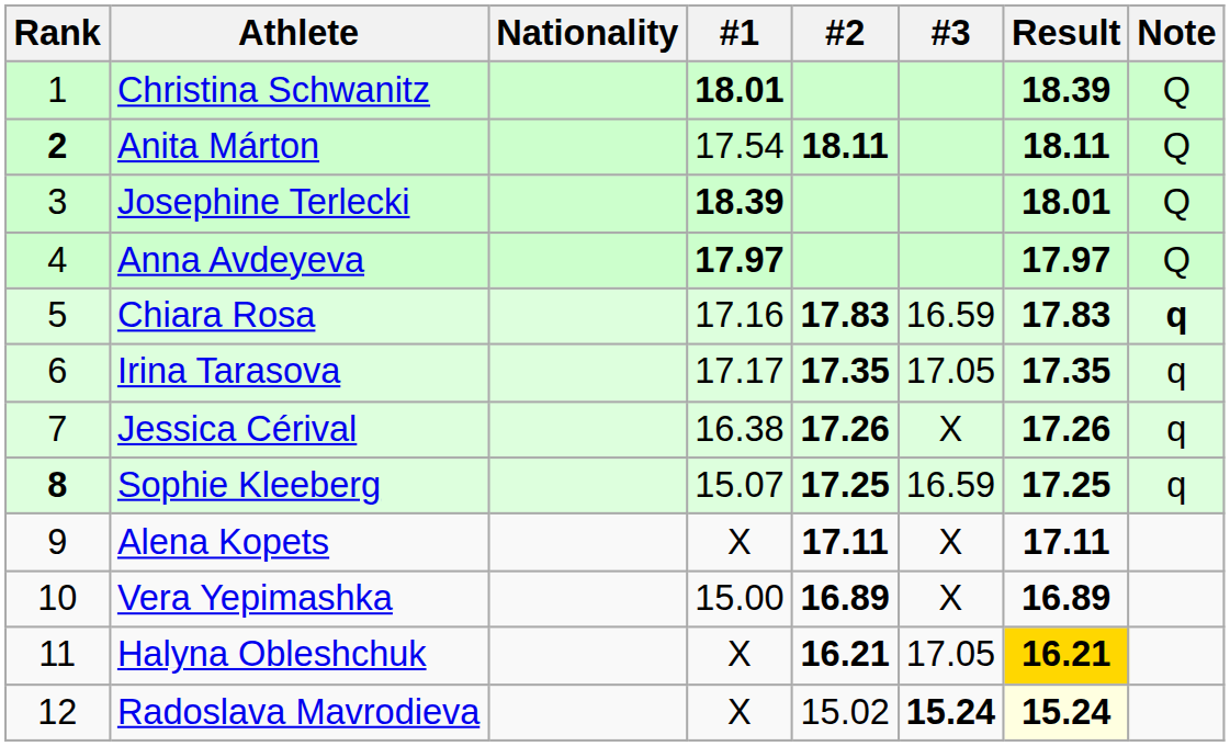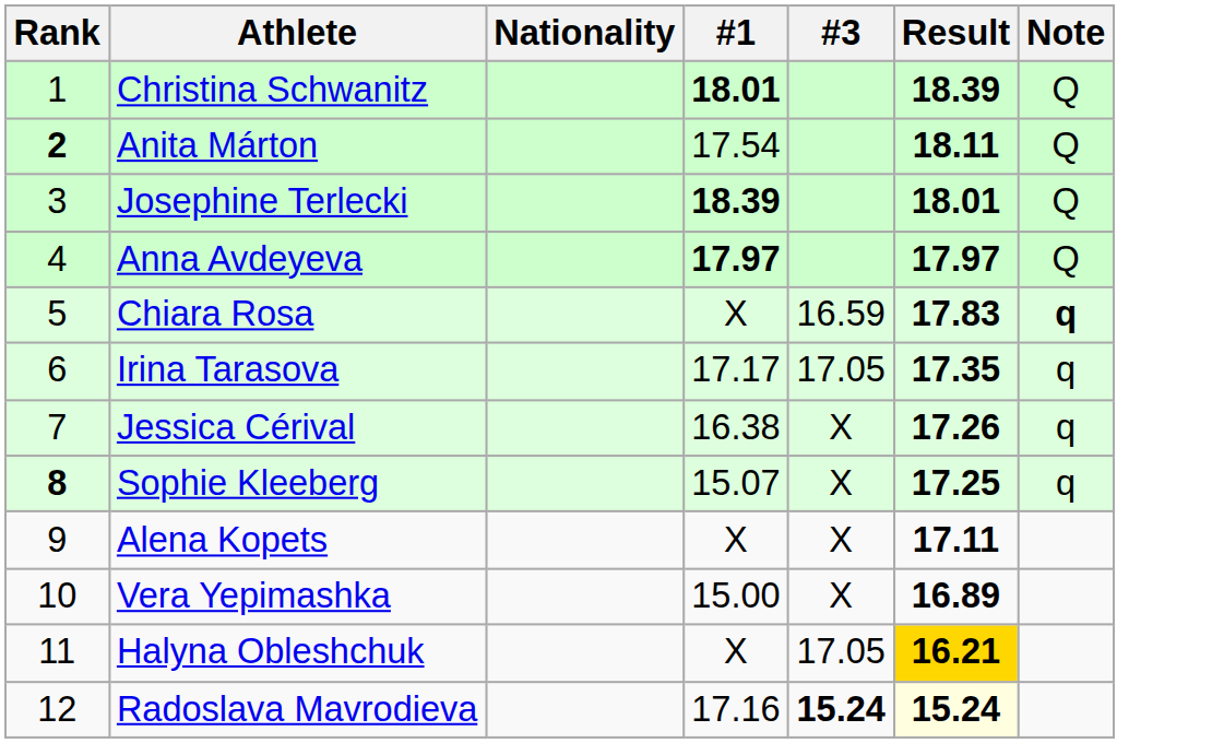 <table class="wikitable sortable" style="text-align:center">
 <tr>
 <th>Rank</th>
 <th>Athlete</th>
 <th>Nationality</th>
 <th>#1</th>
-<th>#2</th>
 <th>#3</th>
 <th>Result</th>
 <th>Note</th>
 </tr>
 <tr bgcolor=ccffcc>
 <td>1</td>
 <td align=left><a href='#'>Christina Schwanitz</a></td>
 <td align=left></td>
 <td><strong>18.01</strong></td>
 <td></td>
-<td></td>
 <td><strong>18.39 </strong></td>
 <td>Q</td>
 </tr>
 <tr bgcolor=ccffcc>
 <td><strong>2</strong></td>
 <td align=left><a href='#'>Anita Márton</a></td>
 <td align=left></td>
 <td>17.54</td>
-<td><strong>18.11</strong></td>
 <td></td>
 <td><strong>18.11</strong></td>
 <td>Q</td>
 </tr>
 <tr bgcolor=ccffcc>
 <td>3</td>
 <td align=left><a href='#'>Josephine Terlecki</a></td>
 <td align=left></td>
 <td><strong>18.39 </strong></td>
 <td></td>
-<td></td>
 <td><strong>18.01</strong></td>
 <td>Q</td>
 </tr>
 <tr bgcolor=ccffcc>
 <td>4</td>
 <td align=left><a href='#'>Anna Avdeyeva</a></td>
 <td align=left></td>
 <td><strong>17.97</strong></td>
 <td></td>
-<td></td>
 <td><strong>17.97</strong></td>
 <td>Q</td>
 </tr>
 <tr bgcolor=ddffdd>
 <td>5</td>
 <td align=left><a href='#'>Chiara Rosa</a></td>
 <td align=left></td>
-<td>17.16</td>
-<td><strong>17.83</strong></td>
+<td>X</td>
 <td>16.59</td>
 <td><strong>17.83</strong></td>
 <td><strong>q</strong></td>
 </tr>
 <tr bgcolor=ddffdd>
 <td>6</td>
 <td align=left><a href='#'>Irina Tarasova</a></td>
 <td align=left></td>
 <td>17.17</td>
-<td><strong>17.35</strong></td>
 <td>17.05</td>
 <td><strong>17.35</strong></td>
 <td>q</td>
 </tr>
 <tr bgcolor=ddffdd>
 <td>7</td>
 <td align=left><a href='#'>Jessica Cérival</a></td>
 <td align=left></td>
 <td>16.38</td>
-<td><strong>17.26</strong></td>
 <td>X</td>
 <td><strong>17.26</strong></td>
 <td>q</td>
 </tr>
 <tr bgcolor=ddffdd>
 <td><strong>8</strong></td>
 <td align=left><a href='#'>Sophie Kleeberg</a></td>
 <td align=left></td>
 <td>15.07</td>
-<td><strong>17.25</strong></td>
-<td>16.59</td>
+<td>X</td>
 <td><strong>17.25</strong></td>
 <td>q</td>
 </tr>
 <tr>
 <td>9</td>
 <td align=left><a href='#'>Alena Kopets</a></td>
 <td align=left></td>
 <td>X</td>
-<td><strong>17.11</strong></td>
 <td>X</td>
 <td><strong>17.11</strong></td>
 <td></td>
 </tr>
 <tr>
 <td>10</td>
 <td align=left><a href='#'>Vera Yepimashka</a></td>
 <td align=left></td>
 <td>15.00</td>
-<td><strong>16.89</strong></td>
 <td>X</td>
 <td><strong>16.89</strong></td>
 <td></td>
 </tr>
 <tr>
 <td>11</td>
 <td align=left><a href='#'>Halyna Obleshchuk</a></td>
 <td align=left></td>
 <td>X</td>
-<td><strong>16.21</strong></td>
 <td>17.05</td>
 <td style="background: gold;"><strong>16.21</strong></td>
 <td></td>
 </tr>
 <tr>
 <td>12</td>
 <td align=left><a href='#'>Radoslava Mavrodieva</a></td>
 <td align=left></td>
-<td>X</td>
-<td>15.02</td>
+<td>17.16</td>
 <td><strong>15.24</strong></td>
 <td style="background: lightyellow;"><strong>15.24</strong></td>
 <td></td>
 </tr>
 </table>
